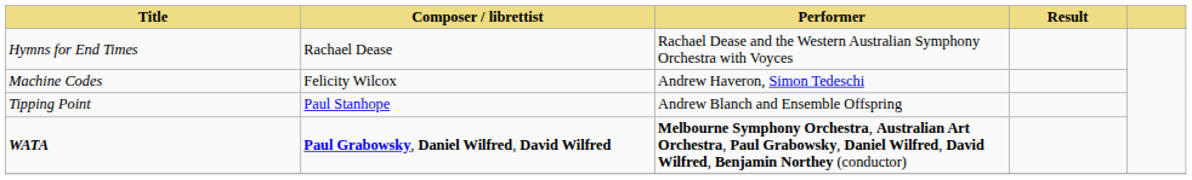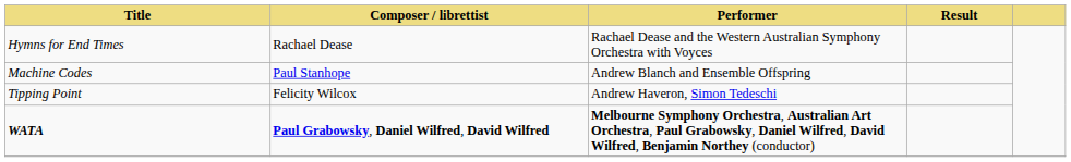 <table class="wikitable" width=100%>
 <tr>
 <th style="width:25%;background:#EEDD82;">Title</th>
 <th style="width:30%;background:#EEDD82;">Composer / librettist</th>
 <th style="width:30%;background:#EEDD82;">Performer</th>
 <th style="width:10%;background:#EEDD82;">Result</th>
 <th style="width:5%;background:#EEDD82;"></th>
 </tr>
 <tr>
 <td><em>Hymns for End Times</em></td>
 <td>Rachael Dease</td>
 <td>Rachael Dease and the Western Australian Symphony Orchestra with Voyces</td>
 <td></td>
 <td rowspan="4"></td>
 </tr>
 <tr>
 <td><em>Machine Codes</em></td>
-<td>Felicity Wilcox</td>
-<td>Andrew Haveron, <a href='#'>Simon Tedeschi</a></td>
+<td><a href='#'>Paul Stanhope</a></td>
+<td>Andrew Blanch and Ensemble Offspring</td>
 <td></td>
 </tr>
 <tr>
 <td><em>Tipping Point</em></td>
-<td><a href='#'>Paul Stanhope</a></td>
-<td>Andrew Blanch and Ensemble Offspring</td>
+<td>Felicity Wilcox</td>
+<td>Andrew Haveron, <a href='#'>Simon Tedeschi</a></td>
 <td></td>
 </tr>
 <tr>
 <td><strong><em>WATA</em></strong></td>
 <td><strong><a href='#'>Paul Grabowsky</a></strong>, <strong>Daniel Wilfred</strong>, <strong>David Wilfred</strong></td>
 <td><strong>Melbourne Symphony Orchestra</strong>, <strong>Australian Art Orchestra</strong>, <strong>Paul Grabowsky</strong>, <strong>Daniel Wilfred</strong>, <strong>David Wilfred</strong>, <strong>Benjamin Northey</strong> (conductor)</td>
 <td></td>
 </tr>
 <tr>
 </tr>
 </table>
